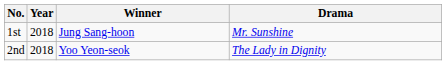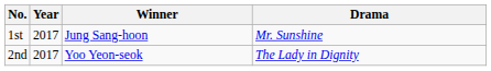 <table class="wikitable" style="width:600px">
 <tr>
 <th width=10>No.</th>
 <th width=10>Year</th>
 <th>Winner</th>
 <th>Drama</th>
 </tr>
 <tr>
 <td>1st</td>
-<td>2018</td>
+<td>2017</td>
 <td><a href='#'>Jung Sang-hoon</a></td>
 <td><em><a href='#'>Mr. Sunshine</a></em></td>
 </tr>
 <tr>
 <td>2nd</td>
-<td>2018</td>
+<td>2017</td>
 <td><a href='#'>Yoo Yeon-seok</a></td>
 <td><em><a href='#'>The Lady in Dignity</a></em></td>
 </tr>
 </table>
